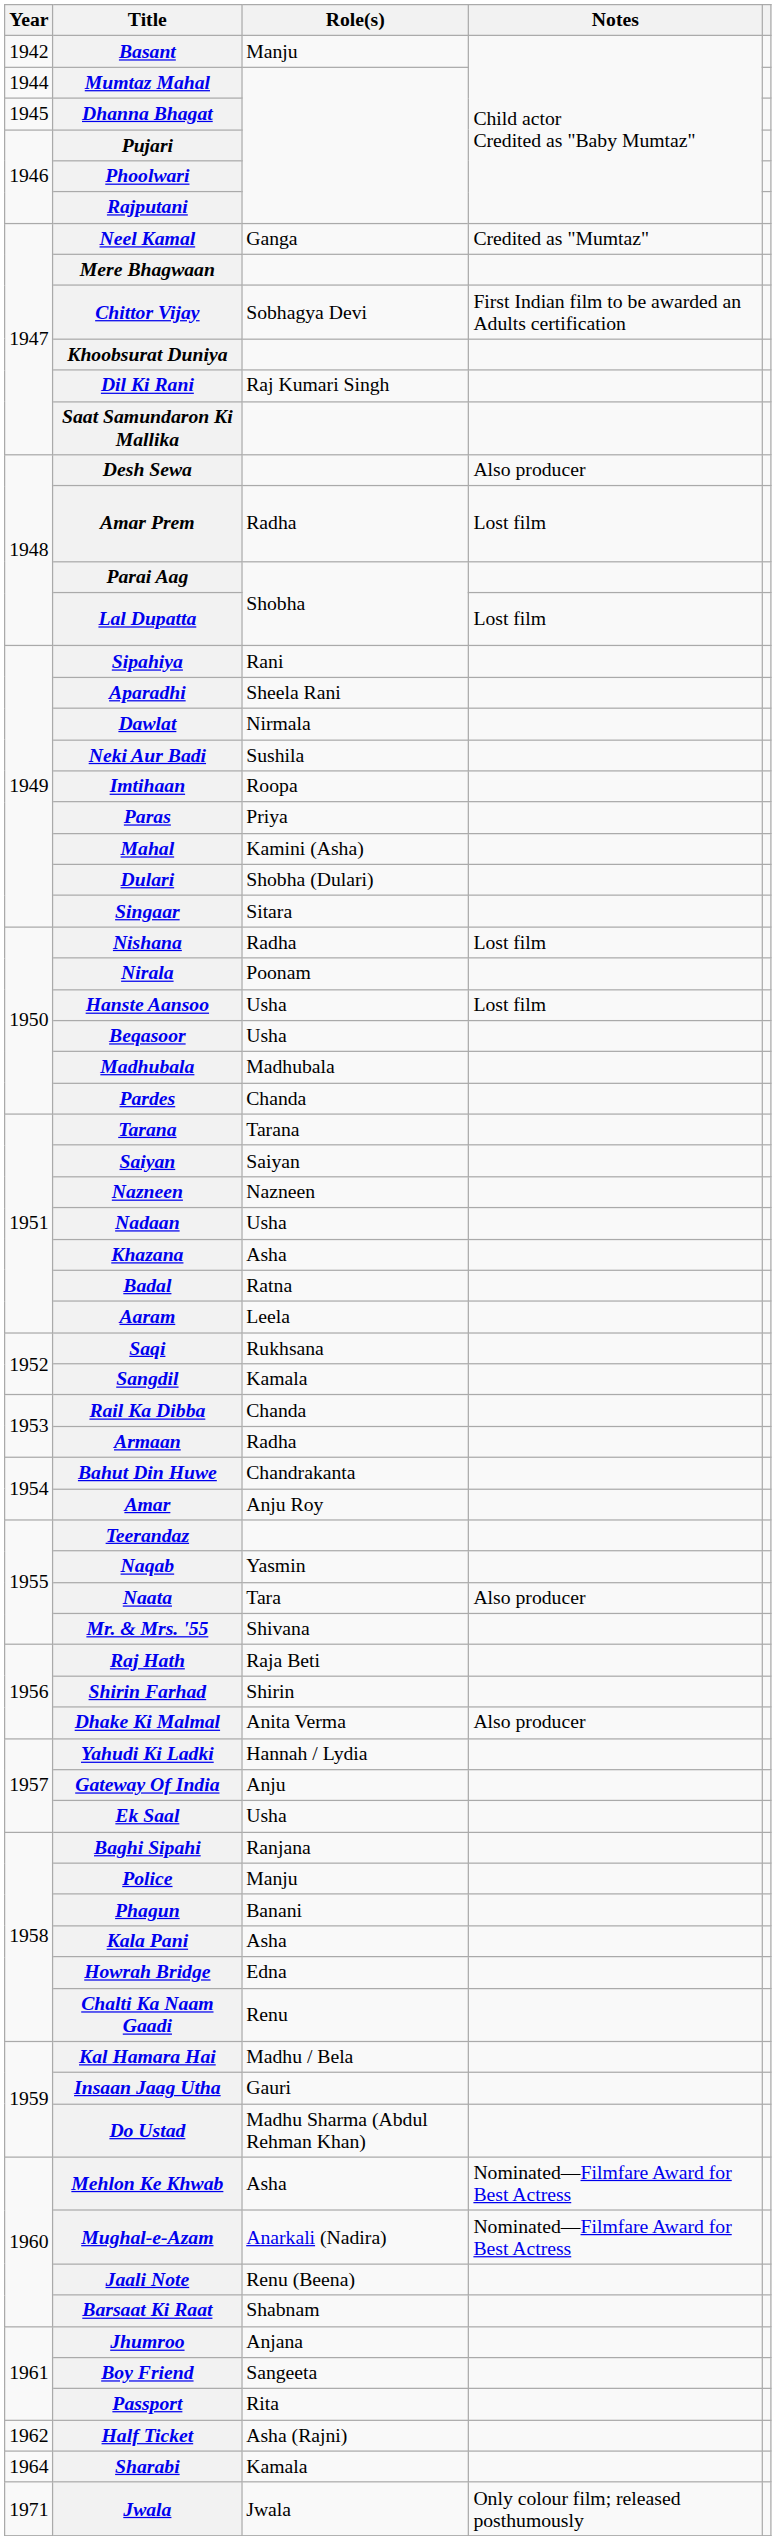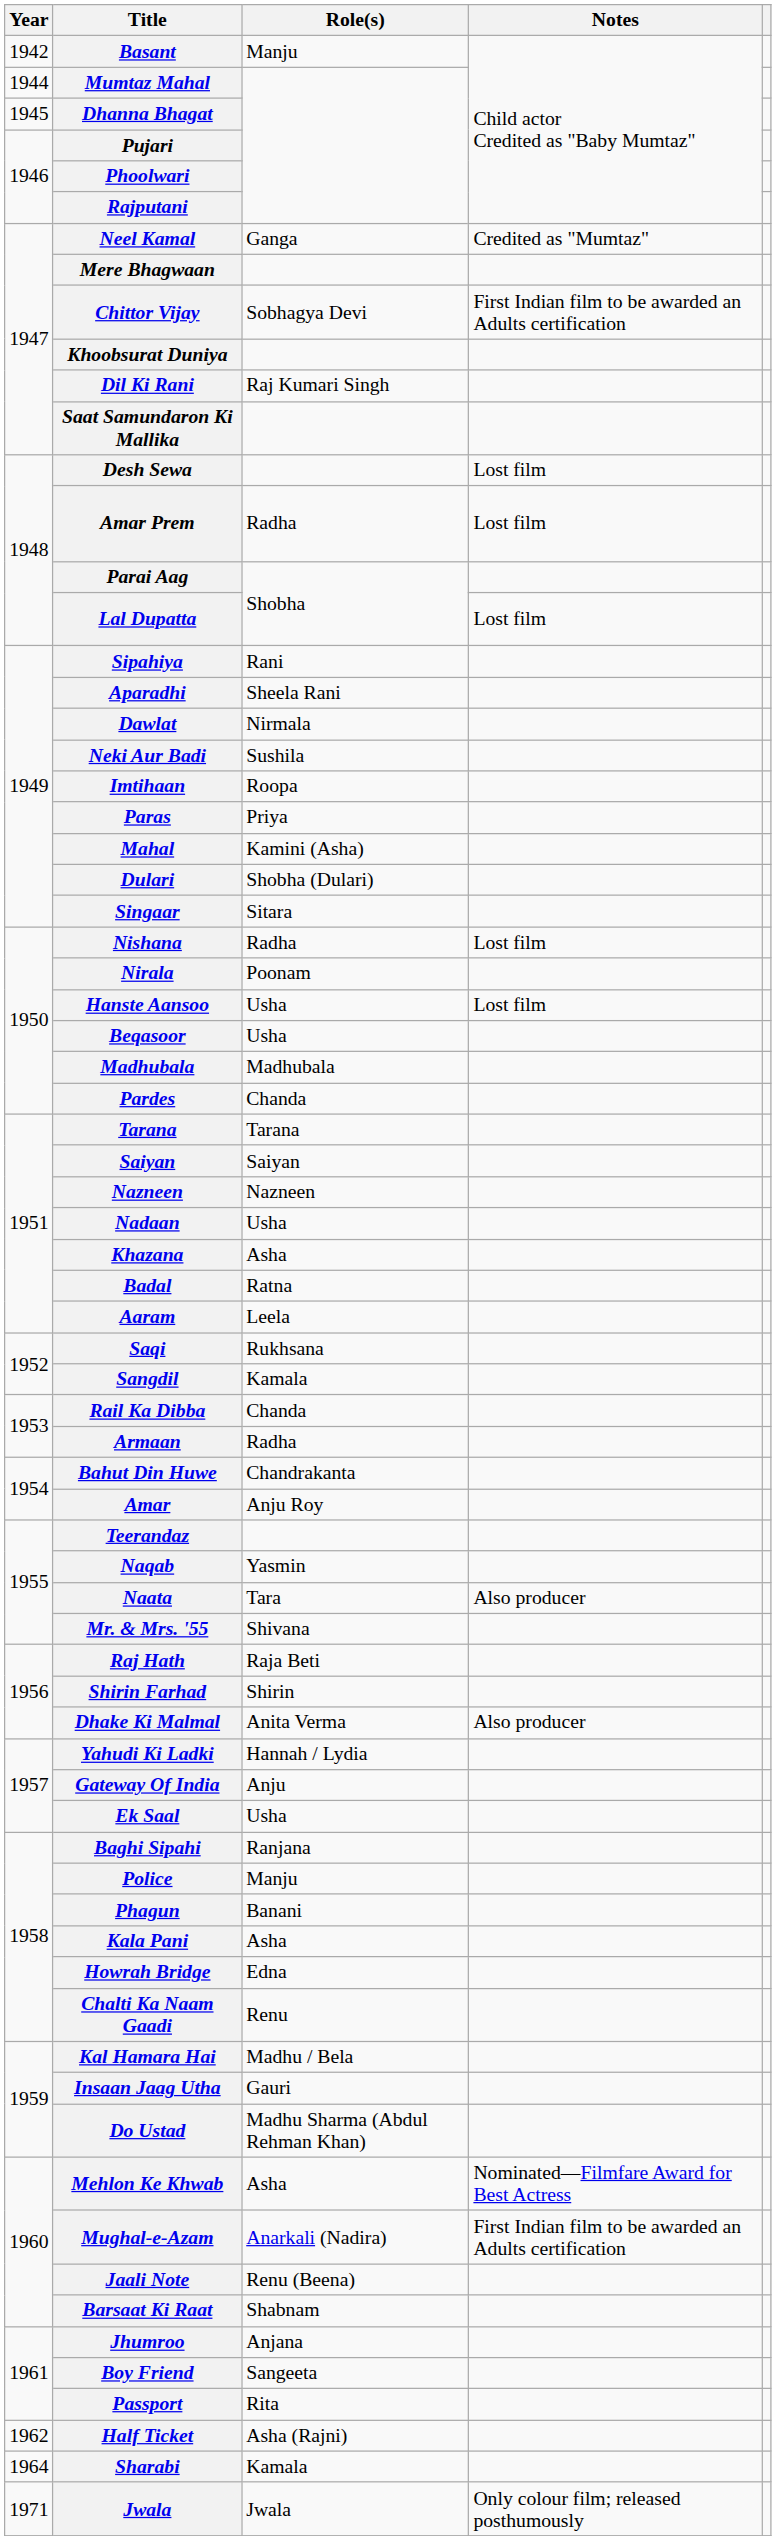 <table class="wikitable plainrowheaders sortable" style="margin-right: 0;">
 <tr>
 <th scope="col">Year</th>
 <th scope="col">Title</th>
 <th scope="col">Role(s)</th>
 <th scope="col" class="unsortable">Notes</th>
 <th scope="col" class="unsortable"></th>
 </tr>
 <tr>
 <td>1942</td>
 <th scope="row"><em><a href='#'>Basant</a></em></th>
 <td>Manju</td>
 <td rowspan="6">Child actor<br>Credited as "Baby Mumtaz"</td>
 <td style="text-align: center;"><br></td>
 </tr>
 <tr>
 <td>1944</td>
 <th scope="row"><em><a href='#'>Mumtaz Mahal</a></em></th>
 <td rowspan="5"></td>
 <td style="text-align: center;"><br></td>
 </tr>
 <tr>
 <td>1945</td>
 <th scope="row"><em><a href='#'>Dhanna Bhagat</a></em></th>
 <td style="text-align: center;"></td>
 </tr>
 <tr>
 <td rowspan="3">1946</td>
 <th scope="row"><em>Pujari</em></th>
 <td style="text-align: center;"></td>
 </tr>
 <tr>
 <th scope="row"><em><a href='#'>Phoolwari</a></em></th>
 <td style="text-align: center;"></td>
 </tr>
 <tr>
 <th scope="row"><em><a href='#'>Rajputani</a></em></th>
 <td style="text-align: center;"></td>
 </tr>
 <tr>
 <td rowspan="6">1947</td>
 <th scope="row"><em><a href='#'>Neel Kamal</a></em></th>
 <td>Ganga</td>
 <td>Credited as "Mumtaz"</td>
 <td style="text-align: center;"></td>
 </tr>
 <tr>
 <th scope="row"><em>Mere Bhagwaan</em></th>
 <td></td>
 <td></td>
 <td style="text-align: center;"></td>
 </tr>
 <tr g>
 <th scope="row"><em><a href='#'>Chittor Vijay</a></em></th>
 <td>Sobhagya Devi</td>
 <td>First Indian film to be awarded an Adults certification</td>
 <td style="text-align: center;"><br></td>
 </tr>
 <tr>
 <th scope="row"><em>Khoobsurat Duniya</em></th>
 <td></td>
 <td></td>
 <td style="text-align: center;"></td>
 </tr>
 <tr>
 <th scope="row"><em><a href='#'>Dil Ki Rani</a></em></th>
 <td>Raj Kumari Singh</td>
 <td></td>
 <td style="text-align: center;"></td>
 </tr>
 <tr>
 <th scope="row"><em>Saat Samundaron Ki Mallika</em></th>
 <td></td>
 <td></td>
 <td style="text-align: center;"></td>
 </tr>
 <tr>
 <td rowspan="4">1948</td>
 <th scope="row"><em>Desh Sewa</em></th>
 <td></td>
-<td>Also producer</td>
+<td>Lost film</td>
 <td style="text-align: center;"><br></td>
 </tr>
 <tr>
 <th scope="row"><em>Amar Prem</em></th>
 <td>Radha</td>
 <td>Lost film</td>
 <td style="text-align: center;"><br><br><br></td>
 </tr>
 <tr>
 <th scope="row"><em>Parai Aag</em></th>
 <td rowspan="2">Shobha</td>
 <td></td>
 <td style="text-align: center;"></td>
 </tr>
 <tr>
 <th scope="row"><em><a href='#'>Lal Dupatta</a></em></th>
 <td>Lost film</td>
 <td style="text-align: center;"><br><br></td>
 </tr>
 <tr>
 <td rowspan="9">1949</td>
 <th scope="row"><em><a href='#'>Sipahiya</a></em></th>
 <td>Rani</td>
 <td></td>
 <td style="text-align: center;"></td>
 </tr>
 <tr>
 <th scope="row"><em><a href='#'>Aparadhi</a></em></th>
 <td>Sheela Rani</td>
 <td></td>
 <td style="text-align: center;"><br></td>
 </tr>
 <tr>
 <th scope="row"><em><a href='#'>Dawlat</a></em></th>
 <td>Nirmala</td>
 <td></td>
 <td style="text-align: center;"></td>
 </tr>
 <tr>
 <th scope="row"><em><a href='#'>Neki Aur Badi</a></em></th>
 <td>Sushila</td>
 <td></td>
 <td style="text-align: center;"></td>
 </tr>
 <tr>
 <th scope="row"><em><a href='#'>Imtihaan</a></em></th>
 <td>Roopa</td>
 <td></td>
 <td style="text-align: center;"></td>
 </tr>
 <tr>
 <th scope="row"><em><a href='#'>Paras</a></em></th>
 <td>Priya</td>
 <td></td>
 <td style="text-align: center;"></td>
 </tr>
 <tr>
 <th scope="row"><em><a href='#'>Mahal</a></em></th>
 <td>Kamini (Asha)</td>
 <td></td>
 <td style="text-align: center;"><br></td>
 </tr>
 <tr>
 <th scope="row"><em><a href='#'>Dulari</a></em></th>
 <td>Shobha (Dulari)</td>
 <td></td>
 <td style="text-align: center;"></td>
 </tr>
 <tr>
 <th scope="row"><em><a href='#'>Singaar</a></em></th>
 <td>Sitara</td>
 <td></td>
 <td style="text-align: center;"><br></td>
 </tr>
 <tr>
 <td rowspan="6">1950</td>
 <th scope="row"><em><a href='#'>Nishana</a></em></th>
 <td>Radha</td>
 <td>Lost film</td>
 <td style="text-align: center;"><br></td>
 </tr>
 <tr>
 <th scope="row"><em><a href='#'>Nirala</a></em></th>
 <td>Poonam</td>
 <td></td>
 <td style="text-align: center;"></td>
 </tr>
 <tr>
 <th scope="row"><em><a href='#'>Hanste Aansoo</a></em></th>
 <td>Usha</td>
 <td>Lost film</td>
 <td style="text-align: center;"><br></td>
 </tr>
 <tr>
 <th scope="row"><em><a href='#'>Beqasoor</a></em></th>
 <td>Usha</td>
 <td></td>
 <td style="text-align: center;"><br></td>
 </tr>
 <tr>
 <th scope="row"><em><a href='#'>Madhubala</a></em></th>
 <td>Madhubala</td>
 <td></td>
 <td style="text-align: center;"><br></td>
 </tr>
 <tr>
 <th scope="row"><em><a href='#'>Pardes</a></em></th>
 <td>Chanda</td>
 <td></td>
 <td style="text-align: center;"></td>
 </tr>
 <tr>
 <td rowspan="7">1951</td>
 <th scope="row"><em><a href='#'>Tarana</a></em></th>
 <td>Tarana</td>
 <td></td>
 <td style="text-align: center;"></td>
 </tr>
 <tr>
 <th scope="row"><em><a href='#'>Saiyan</a></em></th>
 <td>Saiyan</td>
 <td></td>
 <td style="text-align: center;"></td>
 </tr>
 <tr>
 <th scope="row"><em><a href='#'>Nazneen</a></em></th>
 <td>Nazneen</td>
 <td></td>
 <td style="text-align: center;"></td>
 </tr>
 <tr>
 <th scope="row"><em><a href='#'>Nadaan</a></em></th>
 <td>Usha</td>
 <td></td>
 <td style="text-align: center;"></td>
 </tr>
 <tr>
 <th scope="row"><em><a href='#'>Khazana</a></em></th>
 <td>Asha</td>
 <td></td>
 <td style="text-align: center;"></td>
 </tr>
 <tr>
 <th scope="row"><em><a href='#'>Badal</a></em></th>
 <td>Ratna</td>
 <td></td>
 <td style="text-align: center;"></td>
 </tr>
 <tr>
 <th scope="row"><em><a href='#'>Aaram</a></em></th>
 <td>Leela</td>
 <td></td>
 <td style="text-align: center;"></td>
 </tr>
 <tr>
 <td rowspan="2">1952</td>
 <th scope="row"><em><a href='#'>Saqi</a></em></th>
 <td>Rukhsana</td>
 <td></td>
 <td style="text-align: center;"></td>
 </tr>
 <tr>
 <th scope="row"><em><a href='#'>Sangdil</a></em></th>
 <td>Kamala</td>
 <td></td>
 <td style="text-align: center;"></td>
 </tr>
 <tr>
 <td rowspan="2">1953</td>
 <th scope="row"><em><a href='#'>Rail Ka Dibba</a></em></th>
 <td>Chanda</td>
 <td></td>
 <td style="text-align: center;"></td>
 </tr>
 <tr>
 <th scope="row"><em><a href='#'>Armaan</a></em></th>
 <td>Radha</td>
 <td></td>
 <td style="text-align: center;"></td>
 </tr>
 <tr>
 <td rowspan="2">1954</td>
 <th scope="row"><em><a href='#'>Bahut Din Huwe</a></em></th>
 <td>Chandrakanta</td>
 <td></td>
 <td style="text-align: center;"></td>
 </tr>
 <tr>
 <th scope="row"><em><a href='#'>Amar</a></em></th>
 <td>Anju Roy</td>
 <td></td>
 <td style="text-align: center;"></td>
 </tr>
 <tr>
 <td rowspan="4">1955</td>
 <th scope="row"><em><a href='#'>Teerandaz</a></em></th>
 <td></td>
 <td></td>
 <td style="text-align: center;"></td>
 </tr>
 <tr>
 <th scope="row"><em><a href='#'>Naqab</a></em></th>
 <td>Yasmin</td>
 <td></td>
 <td style="text-align: center;"></td>
 </tr>
 <tr>
 <th scope="row"><em><a href='#'>Naata</a></em></th>
 <td>Tara</td>
 <td>Also producer</td>
 <td style="text-align: center;"></td>
 </tr>
 <tr>
 <th scope="row"><em><a href='#'>Mr. & Mrs. '55</a></em></th>
 <td>Shivana</td>
 <td></td>
 <td style="text-align: center;"><br></td>
 </tr>
 <tr>
 <td rowspan="3">1956</td>
 <th scope="row"><em><a href='#'>Raj Hath</a></em></th>
 <td>Raja Beti</td>
 <td></td>
 <td style="text-align: center;"><br></td>
 </tr>
 <tr>
 <th scope="row"><em><a href='#'>Shirin Farhad</a></em></th>
 <td>Shirin</td>
 <td></td>
 <td style="text-align: center;"></td>
 </tr>
 <tr>
 <th scope="row"><em><a href='#'>Dhake Ki Malmal</a></em></th>
 <td>Anita Verma</td>
 <td>Also producer</td>
 <td style="text-align: center;"><br></td>
 </tr>
 <tr>
 <td rowspan="3">1957</td>
 <th scope="row"><em><a href='#'>Yahudi Ki Ladki</a></em></th>
 <td>Hannah / Lydia</td>
 <td></td>
 <td style="text-align: center;"></td>
 </tr>
 <tr>
 <th scope="row"><em><a href='#'>Gateway Of India</a></em></th>
 <td>Anju</td>
 <td></td>
 <td style="text-align: center;"></td>
 </tr>
 <tr>
 <th scope="row"><em><a href='#'>Ek Saal</a></em></th>
 <td>Usha</td>
 <td></td>
 <td style="text-align: center;"></td>
 </tr>
 <tr>
 <td rowspan="6">1958</td>
 <th scope="row"><em><a href='#'>Baghi Sipahi</a></em></th>
 <td>Ranjana</td>
 <td></td>
 <td style="text-align: center;"></td>
 </tr>
 <tr>
 <th scope="row"><em><a href='#'>Police</a></em></th>
 <td>Manju</td>
 <td></td>
 <td style="text-align: center;"><br></td>
 </tr>
 <tr>
 <th scope="row"><em><a href='#'>Phagun</a></em></th>
 <td>Banani</td>
 <td></td>
 <td style="text-align: center;"></td>
 </tr>
 <tr>
 <th scope="row"><em><a href='#'>Kala Pani</a></em></th>
 <td>Asha</td>
 <td></td>
 <td style="text-align: center;"></td>
 </tr>
 <tr>
 <th scope="row"><em><a href='#'>Howrah Bridge</a></em></th>
 <td>Edna</td>
 <td></td>
 <td style="text-align: center;"></td>
 </tr>
 <tr>
 <th scope="row"><em><a href='#'>Chalti Ka Naam Gaadi</a></em></th>
 <td>Renu</td>
 <td></td>
 <td style="text-align: center;"></td>
 </tr>
 <tr>
 <td rowspan="3">1959</td>
 <th scope="row"><em><a href='#'>Kal Hamara Hai</a></em></th>
 <td>Madhu / Bela</td>
 <td></td>
 <td style="text-align: center;"></td>
 </tr>
 <tr>
 <th scope="row"><em><a href='#'>Insaan Jaag Utha</a></em></th>
 <td>Gauri</td>
 <td></td>
 <td style="text-align: center;"></td>
 </tr>
 <tr>
 <th scope="row"><em><a href='#'>Do Ustad</a></em></th>
 <td>Madhu Sharma (Abdul Rehman Khan)</td>
 <td></td>
 <td style="text-align: center;"></td>
 </tr>
 <tr>
 <td rowspan="4">1960</td>
 <th scope="row"><em><a href='#'>Mehlon Ke Khwab</a></em></th>
 <td>Asha</td>
 <td>Nominated—<a href='#'>Filmfare Award for Best Actress</a></td>
 <td style="text-align: center;"></td>
 </tr>
 <tr>
 <th scope="row"><em><a href='#'>Mughal-e-Azam</a></em></th>
 <td><a href='#'>Anarkali</a> (Nadira)</td>
-<td>Nominated—<a href='#'>Filmfare Award for Best Actress</a></td>
+<td>First Indian film to be awarded an Adults certification</td>
 <td style="text-align: center;"><br><br></td>
 </tr>
 <tr>
 <th scope="row"><em><a href='#'>Jaali Note</a></em></th>
 <td>Renu (Beena)</td>
 <td></td>
 <td style="text-align: center;"></td>
 </tr>
 <tr>
 <th scope="row"><em><a href='#'>Barsaat Ki Raat</a></em></th>
 <td>Shabnam</td>
 <td></td>
 <td style="text-align: center;"></td>
 </tr>
 <tr>
 <td rowspan="3">1961</td>
 <th scope="row"><em><a href='#'>Jhumroo</a></em></th>
 <td>Anjana</td>
 <td></td>
 <td style="text-align: center;"></td>
 </tr>
 <tr>
 <th scope="row"><em><a href='#'>Boy Friend</a></em></th>
 <td>Sangeeta</td>
 <td></td>
 <td style="text-align: center;"></td>
 </tr>
 <tr>
 <th scope="row"><em><a href='#'>Passport</a></em></th>
 <td>Rita</td>
 <td></td>
 <td style="text-align: center;"></td>
 </tr>
 <tr>
 <td>1962</td>
 <th scope="row"><em><a href='#'>Half Ticket</a></em></th>
 <td>Asha (Rajni)</td>
 <td></td>
 <td style="text-align: center;"></td>
 </tr>
 <tr>
 <td>1964</td>
 <th scope="row"><em><a href='#'>Sharabi</a></em></th>
 <td>Kamala</td>
 <td></td>
 <td style="text-align: center;"></td>
 </tr>
 <tr>
 <td>1971</td>
 <th scope="row"><em><a href='#'>Jwala</a></em></th>
 <td>Jwala</td>
 <td>Only colour film; released posthumously</td>
 <td style="text-align: center;"><br></td>
 </tr>
 <tr>
 </tr>
 </table>
